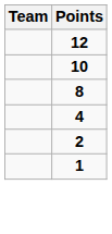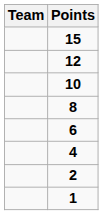 <table class=wikitable style="text-align:center">
 <tr>
 <th>Team</th>
 <th>Points</th>
+</tr>
+<tr>
+<td align=left></td>
+<td><strong>15 </strong></td>
 </tr>
 <tr>
 <td align=left></td>
 <td><strong>12 </strong></td>
 </tr>
 <tr>
 <td align=left></td>
 <td><strong>10</strong></td>
 </tr>
 <tr>
 <td align=left></td>
 <td><strong>8</strong></td>
 </tr>
 <tr>
 <td align=left></td>
+<td><strong>6</strong></td>
+</tr>
+<tr>
+<td align=left></td>
 <td><strong>4</strong></td>
 </tr>
 <tr>
 <td align=left></td>
 <td><strong>2</strong></td>
 </tr>
 <tr>
 <td align=left></td>
 <td><strong>1</strong></td>
 </tr>
 </table>
